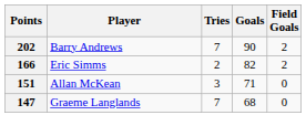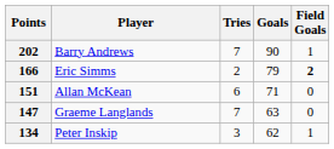 <table class="wikitable" style="text-align:left;">
 <tr>
 <th width=50>Points</th>
 <th width=200>Player</th>
 <th width=30>Tries</th>
 <th width=30>Goals</th>
 <th width=30>Field Goals</th>
 </tr>
 <tr>
 <th>202</th>
 <td> <a href='#'>Barry Andrews</a></td>
 <td align=center>7</td>
 <td align=center>90</td>
-<td align=center>2</td>
+<td align=center>1</td>
 </tr>
 <tr>
 <th>166</th>
 <td> <a href='#'>Eric Simms</a></td>
 <td align=center>2</td>
-<td align=center>82</td>
-<td align=center>2</td>
+<td align=center>79</td>
+<td align=center><strong>2</strong></td>
 </tr>
 <tr>
 <th>151</th>
 <td> <a href='#'>Allan McKean</a></td>
-<td align=center>3</td>
+<td align=center>6</td>
 <td align=center>71</td>
 <td align=center>0</td>
 </tr>
 <tr>
 <th>147</th>
 <td> <a href='#'>Graeme Langlands</a></td>
 <td align=center>7</td>
-<td align=center>68</td>
+<td align=center>63</td>
 <td align=center>0</td>
 </tr>
+<tr>
+<th>134</th>
+<td> <a href='#'>Peter Inskip</a></td>
+<td align=center>3</td>
+<td align=center>62</td>
+<td align=center>1</td>
+</tr>
 </table>
